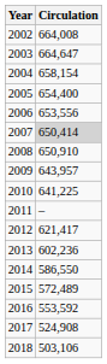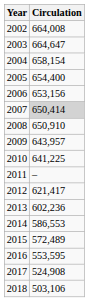 <table class="wikitable">
 <tr>
 <th>Year</th>
 <th>Circulation</th>
 </tr>
 <tr>
 <td>2002</td>
 <td>664,008</td>
 </tr>
 <tr>
 <td>2003</td>
 <td>664,647</td>
 </tr>
 <tr>
 <td>2004</td>
 <td>658,154</td>
 </tr>
 <tr>
 <td>2005</td>
 <td>654,400</td>
 </tr>
 <tr>
 <td>2006</td>
-<td>653,556</td>
+<td>653,156</td>
 </tr>
 <tr>
 <td>2007</td>
 <td style="background: lightgrey;">650,414</td>
 </tr>
 <tr>
 <td>2008</td>
 <td>650,910</td>
 </tr>
 <tr>
 <td>2009</td>
 <td>643,957</td>
 </tr>
 <tr>
 <td>2010</td>
 <td>641,225</td>
 </tr>
 <tr>
 <td>2011</td>
 <td>–</td>
 </tr>
 <tr>
 <td>2012</td>
 <td>621,417</td>
 </tr>
 <tr>
 <td>2013</td>
 <td>602,236</td>
 </tr>
 <tr>
 <td>2014</td>
-<td>586,550</td>
+<td>586,553</td>
 </tr>
 <tr>
 <td>2015</td>
 <td>572,489</td>
 </tr>
 <tr>
 <td>2016</td>
-<td>553,592</td>
+<td>553,595</td>
 </tr>
 <tr>
 <td>2017</td>
 <td>524,908</td>
 </tr>
 <tr>
 <td>2018</td>
 <td>503,106</td>
 </tr>
 </table>
